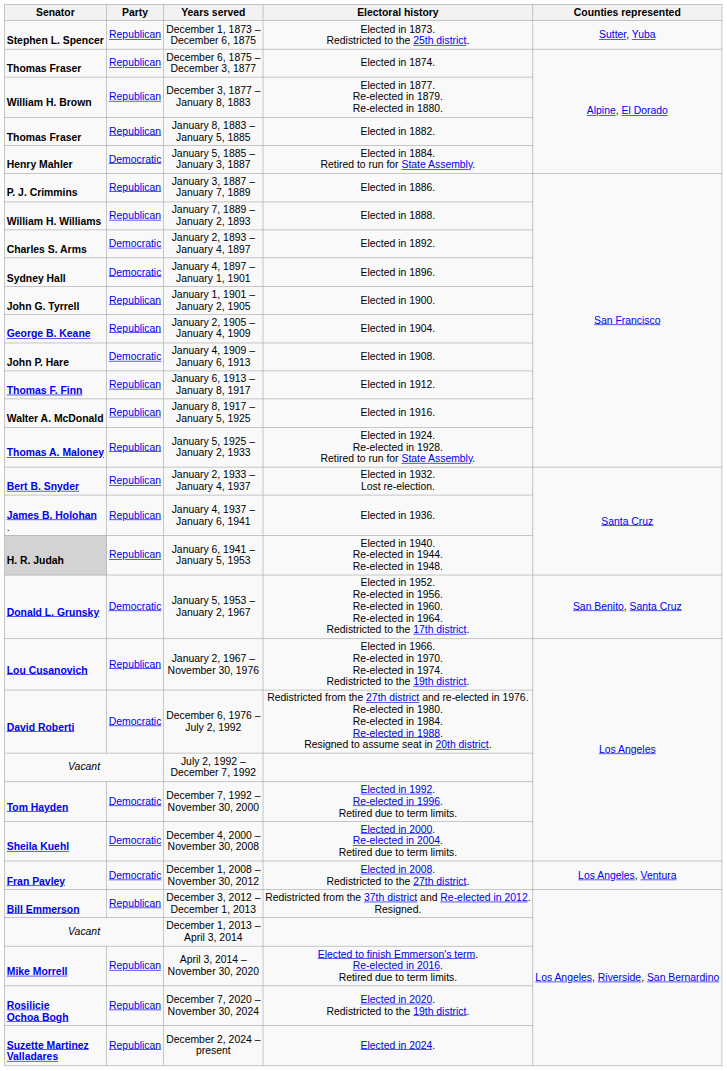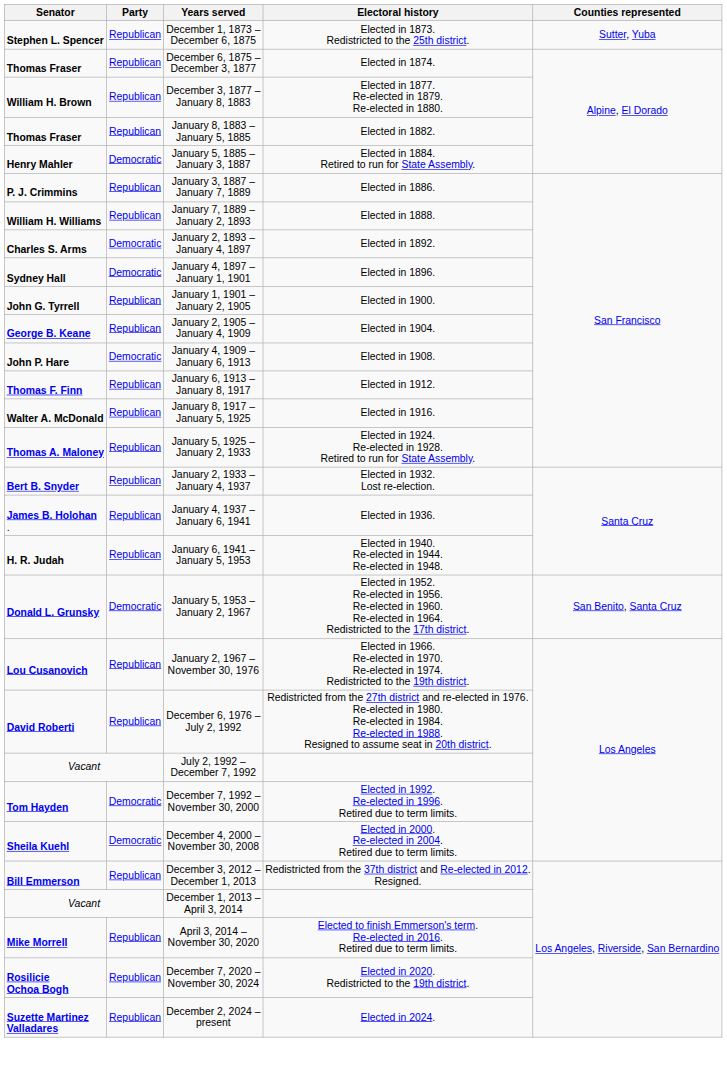 <table class=wikitable style="text-align:center">
 <tr>
 <th>Senator</th>
 <th>Party</th>
 <th>Years served</th>
 <th>Electoral history</th>
 <th>Counties represented</th>
 </tr>
 <tr>
 <td align=left><br><strong>Stephen L. Spencer</strong><br></td>
 <td><a href='#'>Republican</a></td>
 <td>December 1, 1873 – <br> December 6, 1875</td>
 <td>Elected in 1873. <br> Redistricted to the <a href='#'>25th district</a>.</td>
 <td><a href='#'>Sutter</a>, <a href='#'>Yuba</a></td>
 </tr>
 <tr>
 <td align=left><br><strong>Thomas Fraser</strong><br></td>
 <td><a href='#'>Republican</a></td>
 <td>December 6, 1875 – <br> December 3, 1877</td>
 <td>Elected in 1874. <br> </td>
 <td rowspan="4"><a href='#'>Alpine</a>, <a href='#'>El Dorado</a></td>
 </tr>
 <tr>
 <td align=left><br><strong>William H. Brown</strong><br></td>
 <td><a href='#'>Republican</a></td>
 <td>December 3, 1877 – <br> January 8, 1883</td>
 <td>Elected in 1877. <br> Re-elected in 1879. <br> Re-elected in 1880. <br> </td>
 </tr>
 <tr>
 <td align=left><br><strong>Thomas Fraser</strong><br></td>
 <td><a href='#'>Republican</a></td>
 <td>January 8, 1883 – <br> January 5, 1885</td>
 <td>Elected in 1882. <br> </td>
 </tr>
 <tr>
 <td align=left><br><strong>Henry Mahler</strong><br></td>
 <td><a href='#'>Democratic</a></td>
 <td>January 5, 1885 – <br> January 3, 1887</td>
 <td>Elected in 1884. <br> Retired to run for <a href='#'>State Assembly</a>.</td>
 </tr>
 <tr>
 <td align=left><br><strong>P. J. Crimmins</strong><br></td>
 <td><a href='#'>Republican</a></td>
 <td>January 3, 1887 – <br> January 7, 1889</td>
 <td>Elected in 1886. <br> </td>
 <td rowspan="10"><a href='#'>San Francisco</a></td>
 </tr>
 <tr>
 <td align=left><br><strong>William H. Williams</strong><br></td>
 <td><a href='#'>Republican</a></td>
 <td>January 7, 1889 – <br> January 2, 1893</td>
 <td>Elected in 1888. <br> </td>
 </tr>
 <tr>
 <td align=left><br><strong>Charles S. Arms</strong><br></td>
 <td><a href='#'>Democratic</a></td>
 <td>January 2, 1893 – <br> January 4, 1897</td>
 <td>Elected in 1892. <br> </td>
 </tr>
 <tr>
 <td align=left><br><strong>Sydney Hall</strong><br></td>
 <td><a href='#'>Democratic</a></td>
 <td>January 4, 1897 – <br> January 1, 1901</td>
 <td>Elected in 1896. <br> </td>
 </tr>
 <tr>
 <td align=left><br><strong>John G. Tyrrell</strong><br></td>
 <td><a href='#'>Republican</a></td>
 <td>January 1, 1901 – <br> January 2, 1905</td>
 <td>Elected in 1900. <br> </td>
 </tr>
 <tr>
 <td align=left><br><strong><a href='#'>George B. Keane</a></strong><br></td>
 <td><a href='#'>Republican</a></td>
 <td>January 2, 1905 – <br> January 4, 1909</td>
 <td>Elected in 1904. <br> </td>
 </tr>
 <tr>
 <td align=left><br><strong>John P. Hare</strong><br></td>
 <td><a href='#'>Democratic</a></td>
 <td>January 4, 1909 – <br> January 6, 1913</td>
 <td>Elected in 1908. <br> </td>
 </tr>
 <tr>
 <td align=left><br><strong><a href='#'>Thomas F. Finn</a></strong><br></td>
 <td><a href='#'>Republican</a></td>
 <td>January 6, 1913 – <br> January 8, 1917</td>
 <td>Elected in 1912. <br> </td>
 </tr>
 <tr>
 <td align=left><br><strong>Walter A. McDonald</strong><br></td>
 <td><a href='#'>Republican</a></td>
 <td>January 8, 1917 – <br> January 5, 1925</td>
 <td>Elected in 1916. <br> </td>
 </tr>
 <tr>
 <td align=left><br><strong><a href='#'>Thomas A. Maloney</a></strong><br></td>
 <td><a href='#'>Republican</a></td>
 <td>January 5, 1925 – <br> January 2, 1933</td>
 <td>Elected in 1924. <br> Re-elected in 1928. <br> Retired to run for <a href='#'>State Assembly</a>.</td>
 </tr>
 <tr>
 <td align=left><br><strong><a href='#'>Bert B. Snyder</a></strong><br></td>
 <td><a href='#'>Republican</a></td>
 <td>January 2, 1933 – <br> January 4, 1937</td>
 <td>Elected in 1932. <br> Lost re-election.</td>
 <td rowspan="3"><a href='#'>Santa Cruz</a></td>
 </tr>
 <tr>
 <td align=left><br><strong><a href='#'>James B. Holohan</a></strong><br>.</td>
 <td><a href='#'>Republican</a></td>
 <td>January 4, 1937 – <br> January 6, 1941</td>
 <td>Elected in 1936. <br> </td>
 </tr>
 <tr>
-<td align=left style="background: lightgrey;"><br><strong>H. R. Judah</strong><br></td>
+<td align=left><br><strong>H. R. Judah</strong><br></td>
 <td><a href='#'>Republican</a></td>
 <td>January 6, 1941 – <br> January 5, 1953</td>
 <td>Elected in 1940. <br> Re-elected in 1944. <br> Re-elected in 1948. <br> </td>
 </tr>
 <tr>
 <td align=left><br><strong><a href='#'>Donald L. Grunsky</a></strong><br></td>
 <td><a href='#'>Democratic</a></td>
 <td>January 5, 1953 – <br> January 2, 1967</td>
 <td>Elected in 1952. <br> Re-elected in 1956. <br> Re-elected in 1960. <br> Re-elected in 1964. <br> Redistricted to the <a href='#'>17th district</a>.</td>
 <td><a href='#'>San Benito</a>, <a href='#'>Santa Cruz</a></td>
 </tr>
 <tr>
 <td align=left><br><strong><a href='#'>Lou Cusanovich</a></strong><br></td>
 <td><a href='#'>Republican</a></td>
 <td>January 2, 1967 – <br> November 30, 1976</td>
 <td>Elected in 1966. <br> Re-elected in 1970. <br> Re-elected in 1974. <br> Redistricted to the <a href='#'>19th district</a>.</td>
 <td rowspan="5"><a href='#'>Los Angeles</a></td>
 </tr>
 <tr>
 <td align=left><br><strong><a href='#'>David Roberti</a></strong><br></td>
-<td><a href='#'>Democratic</a></td>
+<td><a href='#'>Republican</a></td>
 <td>December 6, 1976 – <br> July 2, 1992</td>
 <td>Redistricted from the <a href='#'>27th district</a> and re-elected in 1976. <br> Re-elected in 1980. <br> Re-elected in 1984. <br> <a href='#'>Re-elected in 1988</a>. <br> Resigned to assume seat in <a href='#'>20th district</a>.</td>
 </tr>
 <tr>
 <td colspan=2><em>Vacant</em></td>
 <td>July 2, 1992 – <br> December 7, 1992</td>
 </tr>
 <tr>
 <td align=left><br><strong><a href='#'>Tom Hayden</a></strong><br></td>
 <td><a href='#'>Democratic</a></td>
 <td>December 7, 1992 – <br> November 30, 2000</td>
 <td><a href='#'>Elected in 1992</a>. <br> <a href='#'>Re-elected in 1996</a>. <br> Retired due to term limits.</td>
 </tr>
 <tr>
 <td align=left><br><strong><a href='#'>Sheila Kuehl</a></strong><br></td>
 <td><a href='#'>Democratic</a></td>
 <td>December 4, 2000 – <br> November 30, 2008</td>
 <td><a href='#'>Elected in 2000</a>. <br> <a href='#'>Re-elected in 2004</a>. <br> Retired due to term limits.</td>
-</tr>
-<tr>
-<td align=left><br><strong><a href='#'>Fran Pavley</a></strong><br></td>
-<td><a href='#'>Democratic</a></td>
-<td>December 1, 2008 – <br> November 30, 2012</td>
-<td><a href='#'>Elected in 2008</a>. <br> Redistricted to the <a href='#'>27th district</a>.</td>
-<td><a href='#'>Los Angeles</a>, <a href='#'>Ventura</a></td>
 </tr>
 <tr>
 <td align=left><br><strong><a href='#'>Bill Emmerson</a></strong><br></td>
 <td><a href='#'>Republican</a></td>
 <td>December 3, 2012 – <br> December 1, 2013</td>
 <td>Redistricted from the <a href='#'>37th district</a> and <a href='#'>Re-elected in 2012</a>. <br> Resigned.</td>
 <td rowspan="5"><a href='#'>Los Angeles</a>, <a href='#'>Riverside</a>, <a href='#'>San Bernardino</a></td>
 </tr>
 <tr>
 <td colspan=2><em>Vacant</em></td>
 <td>December 1, 2013 – <br> April 3, 2014</td>
 </tr>
 <tr>
 <td align=left><br><strong><a href='#'>Mike Morrell</a></strong><br></td>
 <td><a href='#'>Republican</a></td>
 <td>April 3, 2014 – <br> November 30, 2020</td>
 <td><a href='#'>Elected to finish Emmerson's term</a>. <br> <a href='#'>Re-elected in 2016</a>. <br> Retired due to term limits.</td>
 </tr>
 <tr>
 <td align=left><br><strong><a href='#'>Rosilicie <br> Ochoa Bogh</a></strong><br></td>
 <td><a href='#'>Republican</a></td>
 <td>December 7, 2020 – <br>November 30, 2024</td>
 <td><a href='#'>Elected in 2020</a>. <br> Redistricted to the <a href='#'>19th district</a>.</td>
 </tr>
 <tr>
 <td align=left><br><strong><a href='#'>Suzette Martinez <br>Valladares</a></strong><br></td>
 <td><a href='#'>Republican</a></td>
 <td>December 2, 2024 – <br> present</td>
 <td><a href='#'>Elected in 2024</a>.</td>
 </tr>
 </table>
